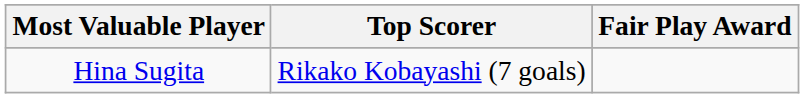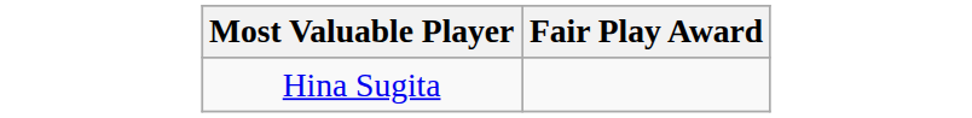 <table class=wikitable style="text-align:center; margin:auto">
 <tr>
 <th>Most Valuable Player</th>
-<th>Top Scorer</th>
 <th>Fair Play Award</th>
 </tr>
 <tr>
 <td> <a href='#'>Hina Sugita</a></td>
-<td> <a href='#'>Rikako Kobayashi</a> (7 goals)</td>
 <td></td>
 </tr>
 </table>
